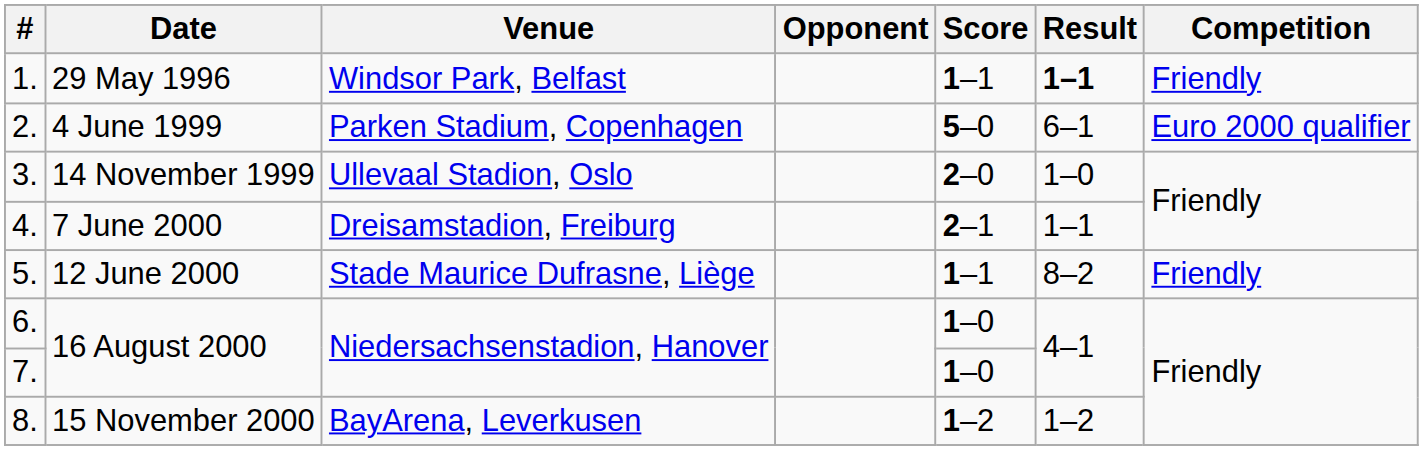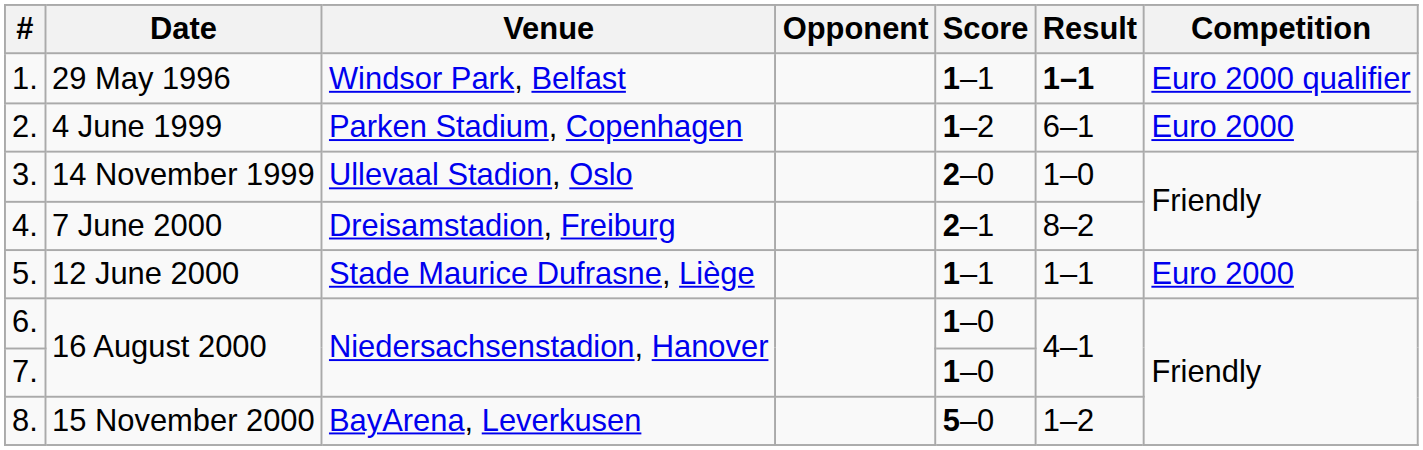 <table class="wikitable">
 <tr>
 <th>#</th>
 <th>Date</th>
 <th>Venue</th>
 <th>Opponent</th>
 <th>Score</th>
 <th>Result</th>
 <th>Competition</th>
 </tr>
 <tr>
 <td>1.</td>
 <td>29 May 1996</td>
 <td><a href='#'>Windsor Park</a>, <a href='#'>Belfast</a></td>
 <td></td>
 <td><strong>1</strong>–1</td>
 <td><strong>1–1</strong></td>
-<td><a href='#'>Friendly</a></td>
+<td><a href='#'>Euro 2000 qualifier</a></td>
 </tr>
 <tr>
 <td>2.</td>
 <td>4 June 1999</td>
 <td><a href='#'>Parken Stadium</a>, <a href='#'>Copenhagen</a></td>
 <td></td>
-<td><strong>5</strong>–0</td>
+<td><strong>1</strong>–2</td>
 <td>6–1</td>
-<td><a href='#'>Euro 2000 qualifier</a></td>
+<td><a href='#'>Euro 2000</a></td>
 </tr>
 <tr>
 <td>3.</td>
 <td>14 November 1999</td>
 <td><a href='#'>Ullevaal Stadion</a>, <a href='#'>Oslo</a></td>
 <td></td>
 <td><strong>2</strong>–0</td>
 <td>1–0</td>
 <td rowspan=2>Friendly</td>
 </tr>
 <tr>
 <td>4.</td>
 <td>7 June 2000</td>
 <td><a href='#'>Dreisamstadion</a>, <a href='#'>Freiburg</a></td>
 <td></td>
 <td><strong>2</strong>–1</td>
-<td>1–1</td>
+<td>8–2</td>
 </tr>
 <tr>
 <td>5.</td>
 <td>12 June 2000</td>
 <td><a href='#'>Stade Maurice Dufrasne</a>, <a href='#'>Liège</a></td>
 <td></td>
 <td><strong>1</strong>–1</td>
-<td>8–2</td>
-<td><a href='#'>Friendly</a></td>
+<td>1–1</td>
+<td><a href='#'>Euro 2000</a></td>
 </tr>
 <tr>
 <td>6.</td>
 <td rowspan="2">16 August 2000</td>
 <td rowspan="2"><a href='#'>Niedersachsenstadion</a>, <a href='#'>Hanover</a></td>
 <td rowspan="2"></td>
 <td><strong>1</strong>–0</td>
 <td rowspan="2">4–1</td>
 <td rowspan="3">Friendly</td>
 </tr>
 <tr>
 <td>7.</td>
 <td><strong>1</strong>–0</td>
 </tr>
 <tr>
 <td>8.</td>
 <td>15 November 2000</td>
 <td><a href='#'>BayArena</a>, <a href='#'>Leverkusen</a></td>
 <td></td>
-<td><strong>1</strong>–2</td>
+<td><strong>5</strong>–0</td>
 <td>1–2</td>
 </tr>
 </table>
